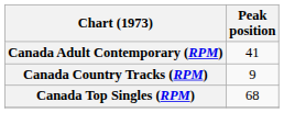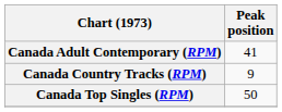 <table class="wikitable sortable plainrowheaders" style="text-align:center">
 <tr>
 <th scope="col">Chart (1973)</th>
 <th scope="col">Peak<br>position</th>
 </tr>
 <tr>
 <th scope="row">Canada Adult Contemporary (<em><a href='#'>RPM</a></em>)</th>
 <td align="center">41</td>
 </tr>
 <tr>
 <th scope="row">Canada Country Tracks (<em><a href='#'>RPM</a></em>)</th>
 <td align="center">9</td>
 </tr>
 <tr>
 <th scope="row">Canada Top Singles (<em><a href='#'>RPM</a></em>)</th>
-<td align="center">68</td>
+<td align="center">50</td>
 </tr>
 <tr>
 </tr>
 <tr>
 </tr>
 <tr>
 </tr>
 <tr>
 </tr>
 </table>
